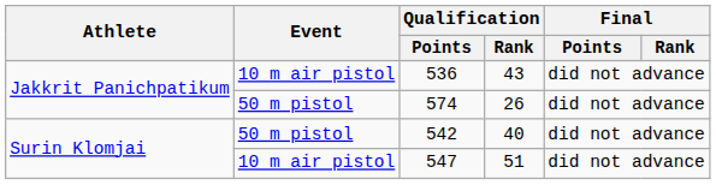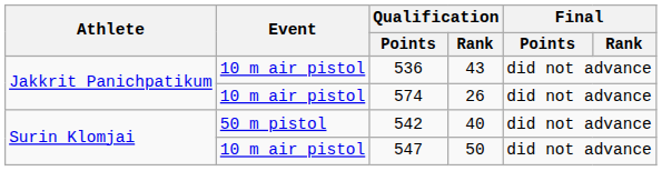 <table class="wikitable" border="1" style="font-size:90%">
 <tr>
 <th rowspan="2">Athlete</th>
 <th rowspan="2">Event</th>
 <th colspan=2>Qualification</th>
 <th colspan=2>Final</th>
 </tr>
 <tr style="font-size:95%">
 <th>Points</th>
 <th>Rank</th>
 <th>Points</th>
 <th>Rank</th>
 </tr>
 <tr align=center>
 <td align=left rowspan=2><a href='#'>Jakkrit Panichpatikum</a></td>
 <td align=left><a href='#'>10 m air pistol</a></td>
 <td align=center>536</td>
 <td align=center>43</td>
 <td colspan="2"  align="center">did not advance</td>
 </tr>
 <tr align=center>
-<td align=left><a href='#'>50 m pistol</a></td>
+<td align=left><a href='#'>10 m air pistol</a></td>
 <td align=center>574</td>
 <td align=center>26</td>
 <td colspan="2"  align="center">did not advance</td>
 </tr>
 <tr>
 <td align=left rowspan=2><a href='#'>Surin Klomjai</a></td>
 <td align=left><a href='#'>50 m pistol</a></td>
 <td align=center>542</td>
 <td align=center>40</td>
 <td colspan="2"  align="center">did not advance</td>
 </tr>
 <tr align=center>
 <td align=left><a href='#'>10 m air pistol</a></td>
 <td align=center>547</td>
-<td align=center>51</td>
+<td align=center>50</td>
 <td colspan="2"  align="center">did not advance</td>
 </tr>
 </table>
